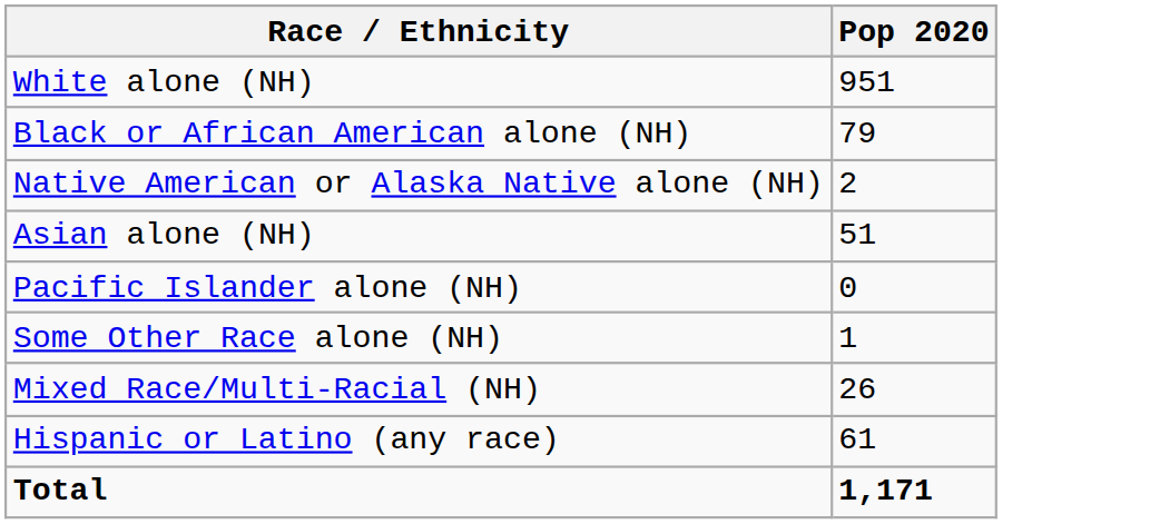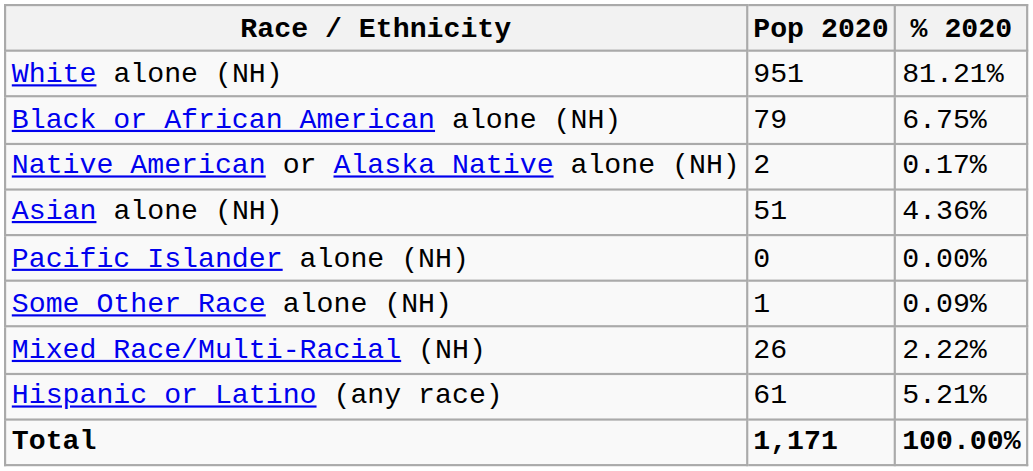 <table class="wikitable">
 <tr>
 <th>Race / Ethnicity</th>
 <th>Pop 2020</th>
+<th>% 2020</th>
 </tr>
 <tr>
 <td><a href='#'>White</a> alone (NH)</td>
 <td>951</td>
+<td>81.21%</td>
 </tr>
 <tr>
 <td><a href='#'>Black or African American</a> alone (NH)</td>
 <td>79</td>
+<td>6.75%</td>
 </tr>
 <tr>
 <td><a href='#'>Native American</a> or <a href='#'>Alaska Native</a> alone (NH)</td>
 <td>2</td>
+<td>0.17%</td>
 </tr>
 <tr>
 <td><a href='#'>Asian</a> alone (NH)</td>
 <td>51</td>
+<td>4.36%</td>
 </tr>
 <tr>
 <td><a href='#'>Pacific Islander</a> alone (NH)</td>
 <td>0</td>
+<td>0.00%</td>
 </tr>
 <tr>
 <td><a href='#'>Some Other Race</a> alone (NH)</td>
 <td>1</td>
+<td>0.09%</td>
 </tr>
 <tr>
 <td><a href='#'>Mixed Race/Multi-Racial</a> (NH)</td>
 <td>26</td>
+<td>2.22%</td>
 </tr>
 <tr>
 <td><a href='#'>Hispanic or Latino</a> (any race)</td>
 <td>61</td>
+<td>5.21%</td>
 </tr>
 <tr>
 <td><strong>Total</strong></td>
 <td><strong>1,171</strong></td>
+<td><strong>100.00%</strong></td>
 </tr>
 </table>
